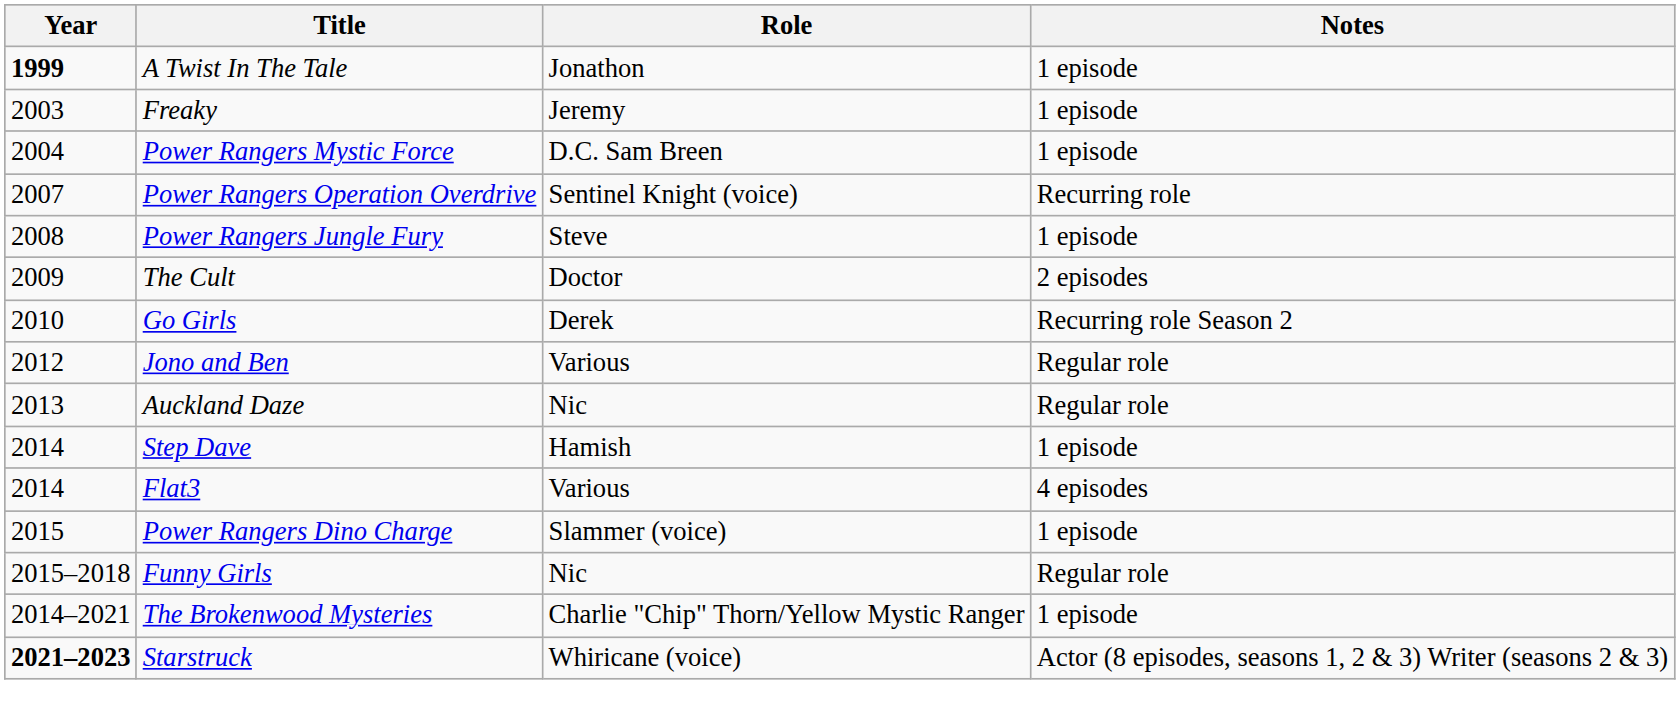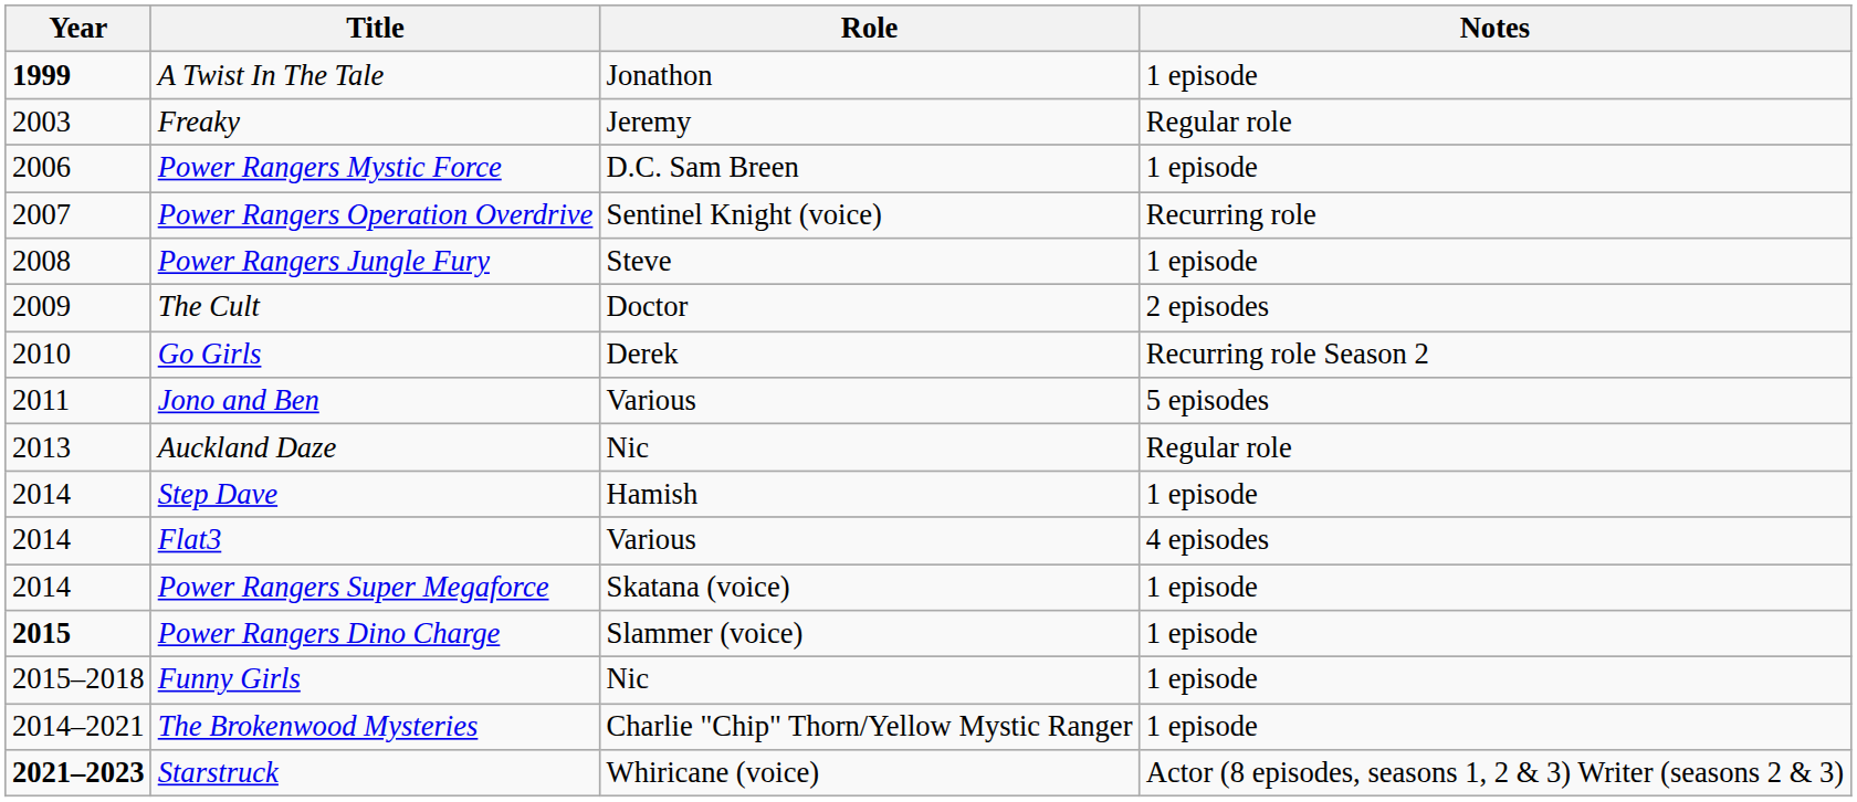 <table class="wikitable sortable">
 <tr>
 <th>Year</th>
 <th>Title</th>
 <th>Role</th>
 <th>Notes</th>
 </tr>
 <tr>
 <td><strong>1999</strong></td>
 <td><em>A Twist In The Tale</em></td>
 <td>Jonathon</td>
 <td>1 episode</td>
 </tr>
 <tr>
 <td>2003</td>
 <td><em>Freaky</em></td>
 <td>Jeremy</td>
-<td>1 episode</td>
+<td>Regular role</td>
 </tr>
 <tr>
-<td>2004</td>
+<td>2006</td>
 <td><em><a href='#'>Power Rangers Mystic Force</a></em></td>
 <td>D.C. Sam Breen</td>
 <td>1 episode</td>
 </tr>
 <tr>
 <td>2007</td>
 <td><em><a href='#'>Power Rangers Operation Overdrive</a></em></td>
 <td>Sentinel Knight (voice)</td>
 <td>Recurring role</td>
 </tr>
 <tr>
 <td>2008</td>
 <td><em><a href='#'>Power Rangers Jungle Fury</a></em></td>
 <td>Steve</td>
 <td>1 episode</td>
 </tr>
 <tr>
 <td>2009</td>
 <td><em>The Cult</em></td>
 <td>Doctor</td>
 <td>2 episodes</td>
 </tr>
 <tr>
 <td>2010</td>
 <td><em><a href='#'>Go Girls</a></em></td>
 <td>Derek</td>
 <td>Recurring role Season 2</td>
 </tr>
 <tr>
-<td>2012</td>
+<td>2011</td>
 <td><em><a href='#'>Jono and Ben</a></em></td>
 <td>Various</td>
-<td>Regular role</td>
+<td>5 episodes</td>
 </tr>
 <tr>
 <td>2013</td>
 <td><em>Auckland Daze</em></td>
 <td>Nic</td>
 <td>Regular role</td>
 </tr>
 <tr>
 <td>2014</td>
 <td><em><a href='#'>Step Dave</a></em></td>
 <td>Hamish</td>
 <td>1 episode</td>
 </tr>
 <tr>
 <td>2014</td>
 <td><em><a href='#'>Flat3</a></em></td>
 <td>Various</td>
 <td>4 episodes</td>
 </tr>
 <tr>
-<td>2015</td>
+<td>2014</td>
+<td><em><a href='#'>Power Rangers Super Megaforce</a></em></td>
+<td>Skatana (voice)</td>
+<td>1 episode</td>
+</tr>
+<tr>
+<td><strong>2015</strong></td>
 <td><em><a href='#'>Power Rangers Dino Charge</a></em></td>
 <td>Slammer (voice)</td>
 <td>1 episode</td>
 </tr>
 <tr>
 <td>2015–2018</td>
 <td><em><a href='#'>Funny Girls</a></em></td>
 <td>Nic</td>
-<td>Regular role</td>
+<td>1 episode</td>
 </tr>
 <tr>
 <td>2014–2021</td>
 <td><em><a href='#'>The Brokenwood Mysteries</a></em></td>
 <td>Charlie "Chip" Thorn/Yellow Mystic Ranger</td>
 <td>1 episode</td>
 </tr>
 <tr>
 <td><strong>2021–2023</strong></td>
 <td><em><a href='#'>Starstruck</a></em></td>
 <td>Whiricane (voice)</td>
 <td>Actor (8 episodes, seasons 1, 2 & 3) Writer (seasons 2 & 3)</td>
 </tr>
 </table>
